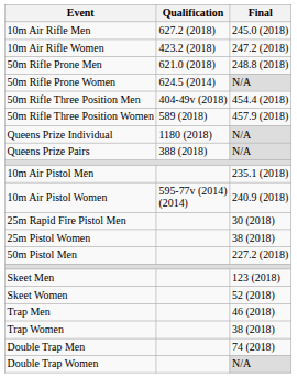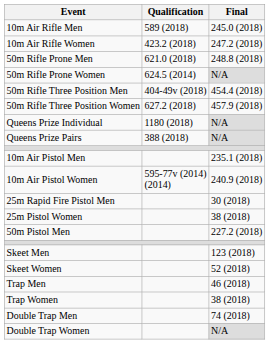 <table class="wikitable">
 <tr>
 <th>Event</th>
 <th>Qualification</th>
 <th>Final</th>
 </tr>
 <tr>
 <td>10m Air Rifle Men</td>
-<td>627.2  (2018)</td>
+<td>589  (2018)</td>
 <td>245.0  (2018)</td>
 </tr>
 <tr>
 <td>10m Air Rifle Women</td>
 <td>423.2  (2018)</td>
 <td>247.2  (2018)</td>
 </tr>
 <tr>
 <td>50m Rifle Prone Men</td>
 <td>621.0  (2018)</td>
 <td>248.8  (2018)</td>
 </tr>
 <tr>
 <td>50m Rifle Prone Women</td>
 <td>624.5  (2014)</td>
 <td style="background:#DDDDDD;">N/A</td>
 </tr>
 <tr>
 <td>50m Rifle Three Position Men</td>
 <td>404-49v  (2018)</td>
 <td>454.4  (2018)</td>
 </tr>
 <tr>
 <td>50m Rifle Three Position Women</td>
-<td>589  (2018)</td>
+<td>627.2  (2018)</td>
 <td>457.9  (2018)</td>
 </tr>
 <tr>
 <td>Queens Prize Individual</td>
 <td>1180  (2018)</td>
 <td style="background:#DDDDDD;">N/A</td>
 </tr>
 <tr>
 <td>Queens Prize Pairs</td>
 <td>388  (2018)</td>
 <td style="background:#DDDDDD;">N/A</td>
 </tr>
 <tr bgcolor=#DDDDDD>
 <td colspan=7></td>
 </tr>
 <tr>
 <td>10m Air Pistol Men</td>
 <td></td>
 <td>235.1  (2018)</td>
 </tr>
 <tr>
 <td>10m Air Pistol Women</td>
 <td>595-77v   (2014) <br>  (2014)</td>
 <td>240.9  (2018)</td>
 </tr>
 <tr>
 <td>25m Rapid Fire Pistol Men</td>
 <td></td>
 <td>30  (2018)</td>
 </tr>
 <tr>
 <td>25m Pistol Women</td>
 <td></td>
 <td>38  (2018)</td>
 </tr>
 <tr>
 <td>50m Pistol Men</td>
 <td></td>
 <td>227.2  (2018)</td>
 </tr>
 <tr bgcolor=#DDDDDD>
 <td colspan=7></td>
 </tr>
 <tr>
 <td>Skeet Men</td>
 <td></td>
 <td>123  (2018)</td>
 </tr>
 <tr>
 <td>Skeet Women</td>
 <td></td>
 <td>52  (2018)</td>
 </tr>
 <tr>
 <td>Trap Men</td>
 <td></td>
 <td>46  (2018)</td>
 </tr>
 <tr>
 <td>Trap Women</td>
 <td></td>
 <td>38  (2018)</td>
 </tr>
 <tr>
 <td>Double Trap Men</td>
 <td></td>
 <td>74  (2018)</td>
 </tr>
 <tr>
 <td>Double Trap Women</td>
 <td></td>
 <td style="background:#DDDDDD;">N/A</td>
 </tr>
 </table>
